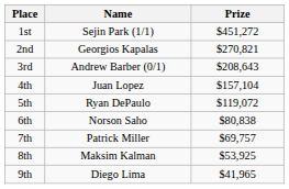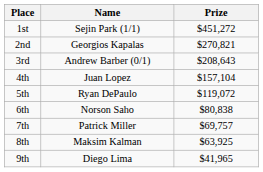 <table class="wikitable">
 <tr>
 <th width="50">Place</th>
 <th width="200">Name</th>
 <th width="125">Prize</th>
 </tr>
 <tr>
 <td align = "center">1st</td>
 <td align = "center">Sejin Park (1/1)</td>
 <td align = "center">$451,272</td>
 </tr>
 <tr>
 <td align = "center">2nd</td>
 <td align = "center">Georgios Kapalas</td>
 <td align = "center">$270,821</td>
 </tr>
 <tr>
 <td align = "center">3rd</td>
 <td align = "center">Andrew Barber (0/1)</td>
 <td align = "center">$208,643</td>
 </tr>
 <tr>
 <td align = "center">4th</td>
 <td align = "center">Juan Lopez</td>
 <td align = "center">$157,104</td>
 </tr>
 <tr>
 <td align = "center">5th</td>
 <td align = "center">Ryan DePaulo</td>
 <td align = "center">$119,072</td>
 </tr>
 <tr>
 <td align = "center">6th</td>
 <td align = "center">Norson Saho</td>
 <td align = "center">$80,838</td>
 </tr>
 <tr>
 <td align = "center">7th</td>
 <td align = "center">Patrick Miller</td>
 <td align = "center">$69,757</td>
 </tr>
 <tr>
 <td align = "center">8th</td>
 <td align = "center">Maksim Kalman</td>
-<td align = "center">$53,925</td>
+<td align = "center">$63,925</td>
 </tr>
 <tr>
 <td align = "center">9th</td>
 <td align = "center">Diego Lima</td>
 <td align = "center">$41,965</td>
 </tr>
 </table>
